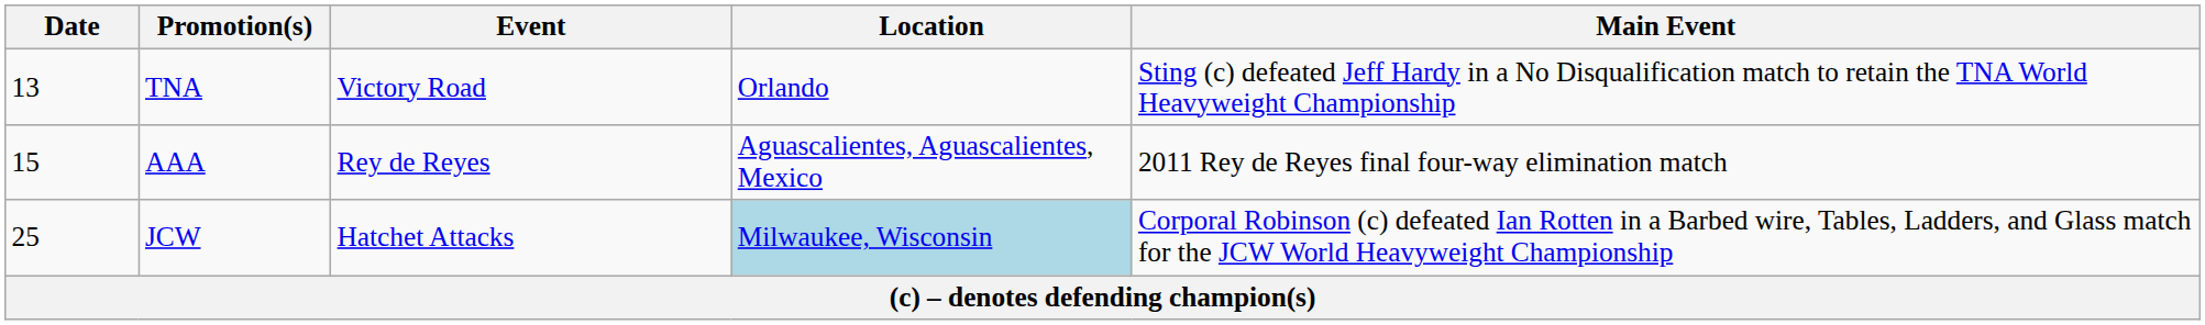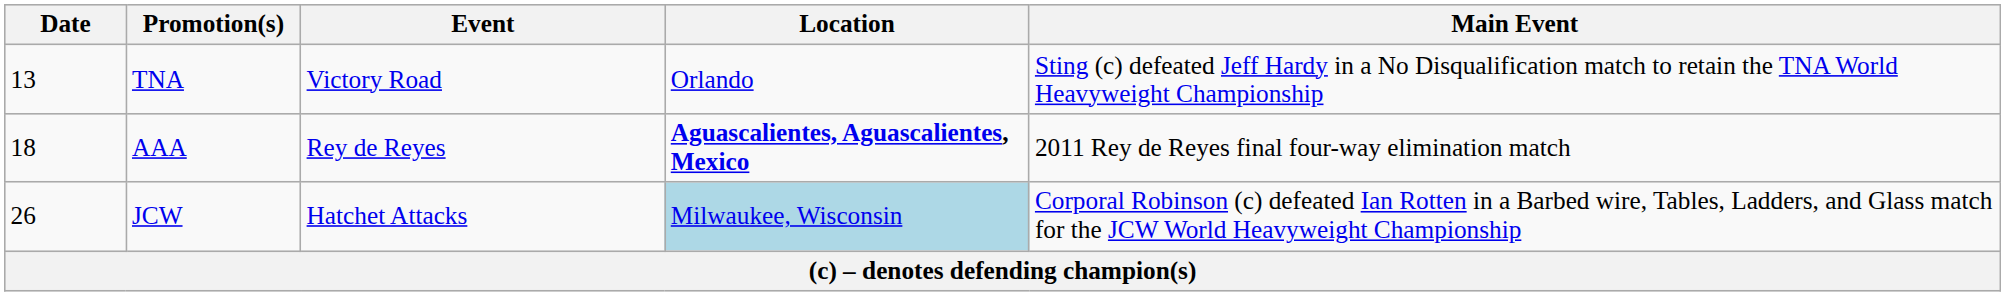 <table class="wikitable" style="width:100%;">
 <tr>
 <th width=5%>Date</th>
 <th width=5%>Promotion(s)</th>
 <th width=15%>Event</th>
 <th width=15%>Location</th>
 <th width=40%>Main Event</th>
 </tr>
 <tr>
 <td>13</td>
 <td><a href='#'>TNA</a></td>
 <td><a href='#'>Victory Road</a></td>
 <td><a href='#'>Orlando</a></td>
 <td><a href='#'>Sting</a> (c) defeated <a href='#'>Jeff Hardy</a> in a No Disqualification match to retain the <a href='#'>TNA World Heavyweight Championship</a></td>
 </tr>
 <tr>
-<td>15</td>
+<td>18</td>
 <td><a href='#'>AAA</a></td>
 <td><a href='#'>Rey de Reyes</a></td>
-<td><a href='#'>Aguascalientes, Aguascalientes</a>, <a href='#'>Mexico</a></td>
+<td><strong><a href='#'>Aguascalientes, Aguascalientes</a>, <a href='#'>Mexico</a></strong></td>
 <td>2011 Rey de Reyes final four-way elimination match</td>
 </tr>
 <tr>
-<td>25</td>
+<td>26</td>
 <td><a href='#'>JCW</a></td>
 <td><a href='#'>Hatchet Attacks</a></td>
 <td style="background: lightblue;"><a href='#'>Milwaukee, Wisconsin</a></td>
 <td><a href='#'>Corporal Robinson</a> (c) defeated <a href='#'>Ian Rotten</a> in a Barbed wire, Tables, Ladders, and Glass match for the <a href='#'>JCW World Heavyweight Championship</a></td>
 </tr>
 <tr>
 <th colspan="6">(c) – denotes defending champion(s)</th>
 </tr>
 </table>
